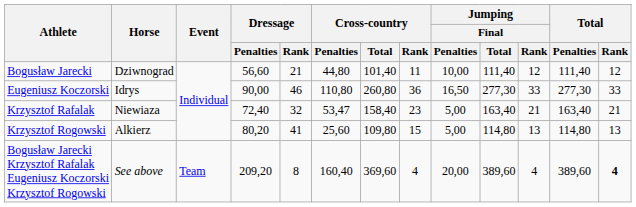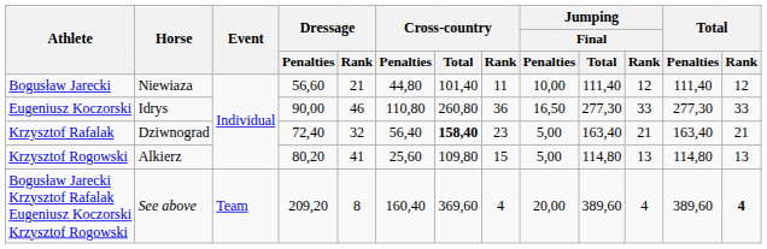 <table class=wikitable style="font-size:90%">
 <tr>
 <th rowspan="3">Athlete</th>
 <th rowspan="3">Horse</th>
 <th rowspan="3">Event</th>
 <th colspan="2" rowspan="2">Dressage</th>
 <th colspan="3" rowspan="2">Cross-country</th>
 <th colspan="3">Jumping</th>
 <th colspan="2" rowspan="2">Total</th>
 </tr>
 <tr style="font-size:95%">
 <th colspan="3">Final</th>
 </tr>
 <tr style="font-size:95%">
 <th>Penalties</th>
 <th>Rank</th>
 <th>Penalties</th>
 <th>Total</th>
 <th>Rank</th>
 <th>Penalties</th>
 <th>Total</th>
 <th>Rank</th>
 <th>Penalties</th>
 <th>Rank</th>
 </tr>
 <tr align=center>
 <td align=left><a href='#'>Bogusław Jarecki</a></td>
-<td align=left>Dziwnograd</td>
+<td align=left>Niewiaza</td>
 <td align=left rowspan=4><a href='#'>Individual</a></td>
 <td>56,60</td>
 <td>21</td>
 <td>44,80</td>
 <td>101,40</td>
 <td>11</td>
 <td>10,00</td>
 <td>111,40</td>
 <td>12</td>
 <td>111,40</td>
 <td>12</td>
 </tr>
 <tr align=center>
 <td align=left><a href='#'>Eugeniusz Koczorski</a></td>
 <td align=left>Idrys</td>
 <td>90,00</td>
 <td>46</td>
 <td>110,80</td>
 <td>260,80</td>
 <td>36</td>
 <td>16,50</td>
 <td>277,30</td>
 <td>33</td>
 <td>277,30</td>
 <td>33</td>
 </tr>
 <tr align=center>
 <td align=left><a href='#'>Krzysztof Rafalak</a></td>
-<td align=left>Niewiaza</td>
+<td align=left>Dziwnograd</td>
 <td>72,40</td>
 <td>32</td>
-<td>53,47</td>
-<td>158,40</td>
+<td>56,40</td>
+<td><strong>158,40</strong></td>
 <td>23</td>
 <td>5,00</td>
 <td>163,40</td>
 <td>21</td>
 <td>163,40</td>
 <td>21</td>
 </tr>
 <tr align=center>
 <td align=left><a href='#'>Krzysztof Rogowski</a></td>
 <td align=left>Alkierz</td>
 <td>80,20</td>
 <td>41</td>
 <td>25,60</td>
 <td>109,80</td>
 <td>15</td>
 <td>5,00</td>
 <td>114,80</td>
 <td>13</td>
 <td>114,80</td>
 <td>13</td>
 </tr>
 <tr align=center>
 <td align=left><a href='#'>Bogusław Jarecki </a><br><a href='#'>Krzysztof Rafalak</a><br><a href='#'>Eugeniusz Koczorski </a><br><a href='#'>Krzysztof Rogowski</a></td>
 <td align=left><em>See above</em></td>
 <td align=left><a href='#'>Team</a></td>
 <td>209,20</td>
 <td>8</td>
 <td>160,40</td>
 <td>369,60</td>
 <td>4</td>
 <td>20,00</td>
 <td>389,60</td>
 <td>4</td>
 <td>389,60</td>
 <td><strong>4</strong></td>
 </tr>
 </table>
